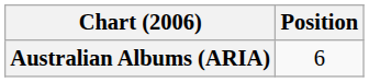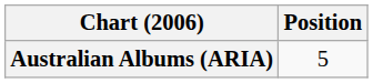 <table class="wikitable plainrowheaders" style="text-align:center">
 <tr>
 <th scope="col">Chart (2006)</th>
 <th scope="col">Position</th>
 </tr>
 <tr>
 <th scope="row">Australian Albums (ARIA)</th>
-<td>6</td>
+<td>5</td>
 </tr>
 </table>
